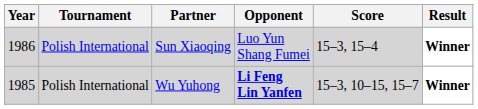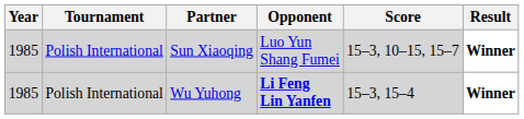 <table class="sortable wikitable" style="font-size: 90%;">
 <tr>
 <th>Year</th>
 <th>Tournament</th>
 <th>Partner</th>
 <th>Opponent</th>
 <th>Score</th>
 <th>Result</th>
 </tr>
 <tr style="background:#D5D5D5">
-<td align="center">1986</td>
+<td align="center">1985</td>
 <td align="left"><a href='#'>Polish International</a></td>
 <td align="left"> <a href='#'>Sun Xiaoqing</a></td>
 <td align="left"> <a href='#'>Luo Yun</a> <br>  <a href='#'>Shang Fumei</a></td>
-<td align="left">15–3, 15–4</td>
+<td align="left">15–3, 10–15, 15–7</td>
 <td style="text-align:left; background:white"> <strong>Winner</strong></td>
 </tr>
 <tr style="background:#D5D5D5">
 <td align="center">1985</td>
 <td align="left">Polish International</td>
 <td align="left"> <a href='#'>Wu Yuhong</a></td>
 <td align="left"><strong> <a href='#'>Li Feng</a><br> <a href='#'>Lin Yanfen</a></strong></td>
-<td align="left">15–3, 10–15, 15–7</td>
+<td align="left">15–3, 15–4</td>
 <td style="text-align:left; background:white"> <strong>Winner</strong></td>
 </tr>
 </table>
